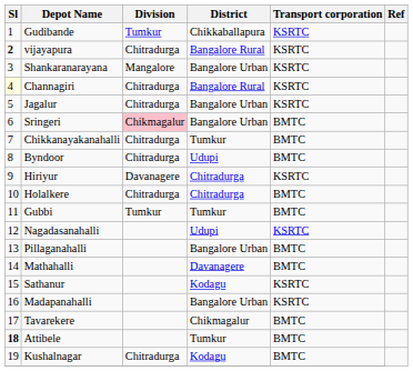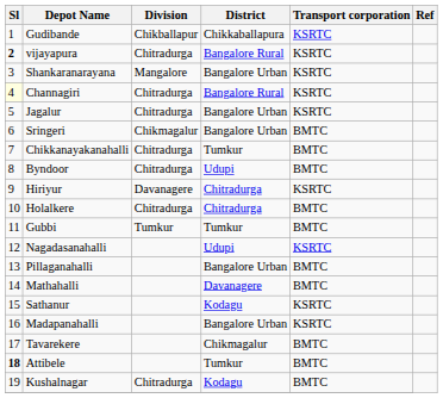 <table class="wikitable sortable">
 <tr>
 <th>Sl</th>
 <th>Depot Name</th>
 <th>Division</th>
 <th>District</th>
 <th>Transport corporation</th>
 <th>Ref</th>
 </tr>
 <tr>
 <td>1</td>
 <td>Gudibande</td>
-<td><a href='#'>Tumkur</a></td>
+<td>Chikballapur</td>
 <td>Chikkaballapura</td>
 <td><a href='#'>KSRTC</a></td>
 <td></td>
 </tr>
 <tr>
 <td><strong>2</strong></td>
 <td>vijayapura</td>
 <td>Chitradurga</td>
 <td><a href='#'>Bangalore Rural</a></td>
 <td>KSRTC</td>
 <td></td>
 </tr>
 <tr>
 <td>3</td>
 <td>Shankaranarayana</td>
 <td>Mangalore</td>
 <td>Bangalore Urban</td>
 <td>KSRTC</td>
 <td></td>
 </tr>
 <tr>
 <td style="background: lightyellow;">4</td>
 <td>Channagiri</td>
 <td>Chitradurga</td>
 <td><a href='#'>Bangalore Rural</a></td>
 <td>KSRTC</td>
 <td></td>
 </tr>
 <tr>
 <td>5</td>
 <td>Jagalur</td>
 <td>Chitradurga</td>
 <td>Bangalore Urban</td>
 <td>KSRTC</td>
 <td></td>
 </tr>
 <tr>
 <td>6</td>
 <td>Sringeri</td>
-<td style="background: pink;">Chikmagalur</td>
+<td>Chikmagalur</td>
 <td>Bangalore Urban</td>
 <td>BMTC</td>
 <td></td>
 </tr>
 <tr>
 <td>7</td>
 <td>Chikkanayakanahalli</td>
 <td>Chitradurga</td>
 <td>Tumkur</td>
 <td>BMTC</td>
 <td></td>
 </tr>
 <tr>
 <td>8</td>
 <td>Byndoor</td>
 <td>Chitradurga</td>
 <td><a href='#'>Udupi</a></td>
 <td>BMTC</td>
 <td></td>
 </tr>
 <tr>
 <td>9</td>
 <td>Hiriyur</td>
 <td>Davanagere</td>
 <td><a href='#'>Chitradurga</a></td>
 <td>KSRTC</td>
 <td></td>
 </tr>
 <tr>
 <td>10</td>
 <td>Holalkere</td>
 <td>Chitradurga</td>
 <td><a href='#'>Chitradurga</a></td>
 <td>BMTC</td>
 <td></td>
 </tr>
 <tr>
 <td>11</td>
 <td>Gubbi</td>
 <td>Tumkur</td>
 <td>Tumkur</td>
 <td>BMTC</td>
 <td></td>
 </tr>
 <tr>
 <td>12</td>
 <td>Nagadasanahalli</td>
 <td></td>
 <td><a href='#'>Udupi</a></td>
 <td><a href='#'>KSRTC</a></td>
 <td></td>
 </tr>
 <tr>
 <td>13</td>
 <td>Pillaganahalli</td>
 <td></td>
 <td>Bangalore Urban</td>
 <td>BMTC</td>
 <td></td>
 </tr>
 <tr>
 <td>14</td>
 <td>Mathahalli</td>
 <td></td>
 <td><a href='#'>Davanagere</a></td>
 <td>BMTC</td>
 <td></td>
 </tr>
 <tr>
 <td>15</td>
 <td>Sathanur</td>
 <td></td>
 <td><a href='#'>Kodagu</a></td>
 <td>KSRTC</td>
 <td></td>
 </tr>
 <tr>
 <td>16</td>
 <td>Madapanahalli</td>
 <td></td>
 <td>Bangalore Urban</td>
 <td>KSRTC</td>
 <td></td>
 </tr>
 <tr>
 <td>17</td>
 <td>Tavarekere</td>
 <td></td>
 <td>Chikmagalur</td>
 <td>BMTC</td>
 <td></td>
 </tr>
 <tr>
 <td><strong>18</strong></td>
 <td>Attibele</td>
 <td></td>
 <td>Tumkur</td>
 <td>BMTC</td>
 <td></td>
 </tr>
 <tr>
 <td>19</td>
 <td>Kushalnagar</td>
 <td>Chitradurga</td>
 <td><a href='#'>Kodagu</a></td>
 <td>BMTC</td>
 </tr>
 <tr>
 </tr>
 </table>
